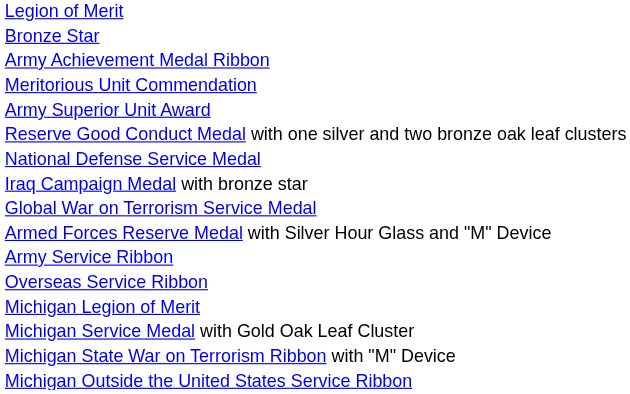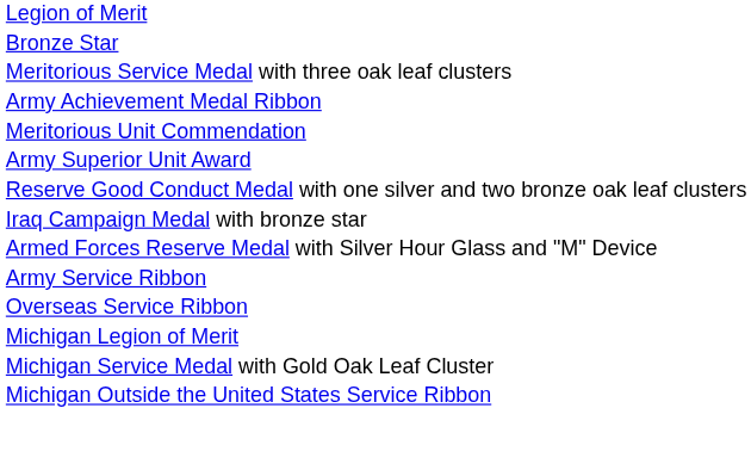 <table>
 <tr>
 <td></td>
 <td><a href='#'>Legion of Merit</a></td>
 </tr>
 <tr>
 <td></td>
 <td><a href='#'>Bronze Star</a></td>
+</tr>
+<tr>
+<td></td>
+<td><a href='#'>Meritorious Service Medal</a> with three oak leaf clusters</td>
 </tr>
 <tr>
 <td></td>
 <td><a href='#'>Army Achievement Medal Ribbon</a></td>
 </tr>
 <tr>
 <td></td>
 <td><a href='#'>Meritorious Unit Commendation</a></td>
 </tr>
 <tr>
 <td></td>
 <td><a href='#'>Army Superior Unit Award</a></td>
 </tr>
 <tr>
 <td></td>
 <td><a href='#'>Reserve Good Conduct Medal</a> with one silver and two bronze oak leaf clusters</td>
 </tr>
 <tr>
 <td></td>
-<td><a href='#'>National Defense Service Medal</a></td>
-</tr>
-<tr>
-<td></td>
 <td><a href='#'>Iraq Campaign Medal</a> with bronze star</td>
-</tr>
-<tr>
-<td></td>
-<td><a href='#'>Global War on Terrorism Service Medal</a></td>
 </tr>
 <tr>
 <td><span></span><span></span></td>
 <td><a href='#'>Armed Forces Reserve Medal</a> with Silver Hour Glass and "M" Device</td>
 </tr>
 <tr>
 <td></td>
 <td><a href='#'>Army Service Ribbon</a></td>
 </tr>
 <tr>
 <td></td>
 <td><a href='#'>Overseas Service Ribbon</a></td>
 </tr>
 <tr>
 <td></td>
 <td><a href='#'>Michigan Legion of Merit</a></td>
 </tr>
 <tr>
 <td></td>
 <td><a href='#'>Michigan Service Medal</a> with Gold Oak Leaf Cluster</td>
 </tr>
 <tr>
-<td><span></span></td>
-<td><a href='#'>Michigan State War on Terrorism Ribbon</a> with "M" Device</td>
-</tr>
-<tr>
 <td></td>
 <td><a href='#'>Michigan Outside the United States Service Ribbon</a></td>
 </tr>
 <tr>
 </tr>
 </table>
